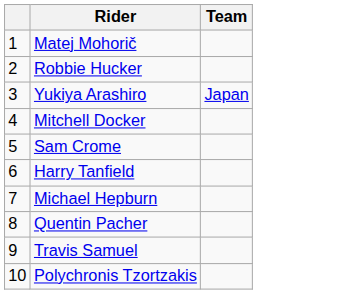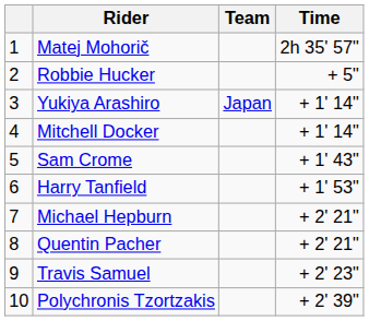 <table class=wikitable>
 <tr>
 <th></th>
 <th>Rider</th>
 <th>Team</th>
+<th>Time</th>
 </tr>
 <tr>
 <td>1</td>
 <td> <a href='#'>Matej Mohorič</a> </td>
 <td></td>
+<td align=right>2h 35' 57"</td>
 </tr>
 <tr>
 <td>2</td>
 <td> <a href='#'>Robbie Hucker</a></td>
 <td></td>
+<td align=right>+ 5"</td>
 </tr>
 <tr>
 <td>3</td>
 <td> <a href='#'>Yukiya Arashiro</a></td>
 <td><a href='#'>Japan</a></td>
+<td align=right>+ 1' 14"</td>
 </tr>
 <tr>
 <td>4</td>
 <td> <a href='#'>Mitchell Docker</a></td>
 <td></td>
+<td align=right>+ 1' 14"</td>
 </tr>
 <tr>
 <td>5</td>
 <td> <a href='#'>Sam Crome</a></td>
 <td></td>
+<td align=right>+ 1' 43"</td>
 </tr>
 <tr>
 <td>6</td>
 <td> <a href='#'>Harry Tanfield</a></td>
 <td></td>
+<td align=right>+ 1' 53"</td>
 </tr>
 <tr>
 <td>7</td>
 <td> <a href='#'>Michael Hepburn</a></td>
 <td></td>
+<td align=right>+ 2' 21"</td>
 </tr>
 <tr>
 <td>8</td>
 <td> <a href='#'>Quentin Pacher</a></td>
 <td></td>
+<td align=right>+ 2' 21"</td>
 </tr>
 <tr>
 <td>9</td>
 <td> <a href='#'>Travis Samuel</a></td>
 <td></td>
+<td align=right>+ 2' 23"</td>
 </tr>
 <tr>
 <td>10</td>
 <td> <a href='#'>Polychronis Tzortzakis</a></td>
 <td></td>
+<td align=right>+ 2' 39"</td>
 </tr>
 </table>
